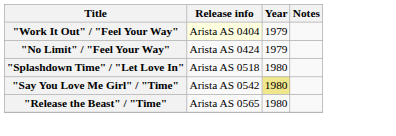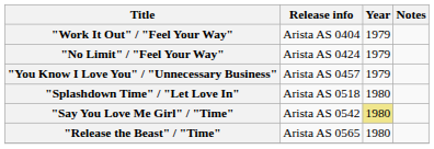 <table class="wikitable plainrowheaders sortable">
 <tr>
 <th scope="col">Title</th>
 <th scope="col">Release info</th>
 <th scope="col">Year</th>
 <th scope="col" class="unsortable">Notes</th>
 </tr>
 <tr>
 <th scope="row">"Work It Out" / "Feel Your Way"</th>
-<td style="background: lightyellow;">Arista AS 0404</td>
+<td>Arista AS 0404</td>
 <td>1979</td>
 <td></td>
 </tr>
 <tr>
 <th scope="row">"No Limit" / "Feel Your Way"</th>
 <td>Arista AS 0424</td>
+<td>1979</td>
+<td></td>
+</tr>
+<tr>
+<th scope="row">"You Know I Love You" / "Unnecessary Business"</th>
+<td>Arista AS 0457</td>
 <td>1979</td>
 <td></td>
 </tr>
 <tr>
 <th scope="row">"Splashdown Time" / "Let Love In"</th>
 <td>Arista AS 0518</td>
 <td>1980</td>
 <td></td>
 </tr>
 <tr>
 <th scope="row">"Say You Love Me Girl" / "Time"</th>
 <td>Arista AS 0542</td>
 <td style="background: khaki;">1980</td>
 <td></td>
 </tr>
 <tr>
 <th scope="row">"Release the Beast" / "Time"</th>
 <td>Arista AS 0565</td>
 <td>1980</td>
 <td></td>
 </tr>
 <tr>
 </tr>
 </table>
